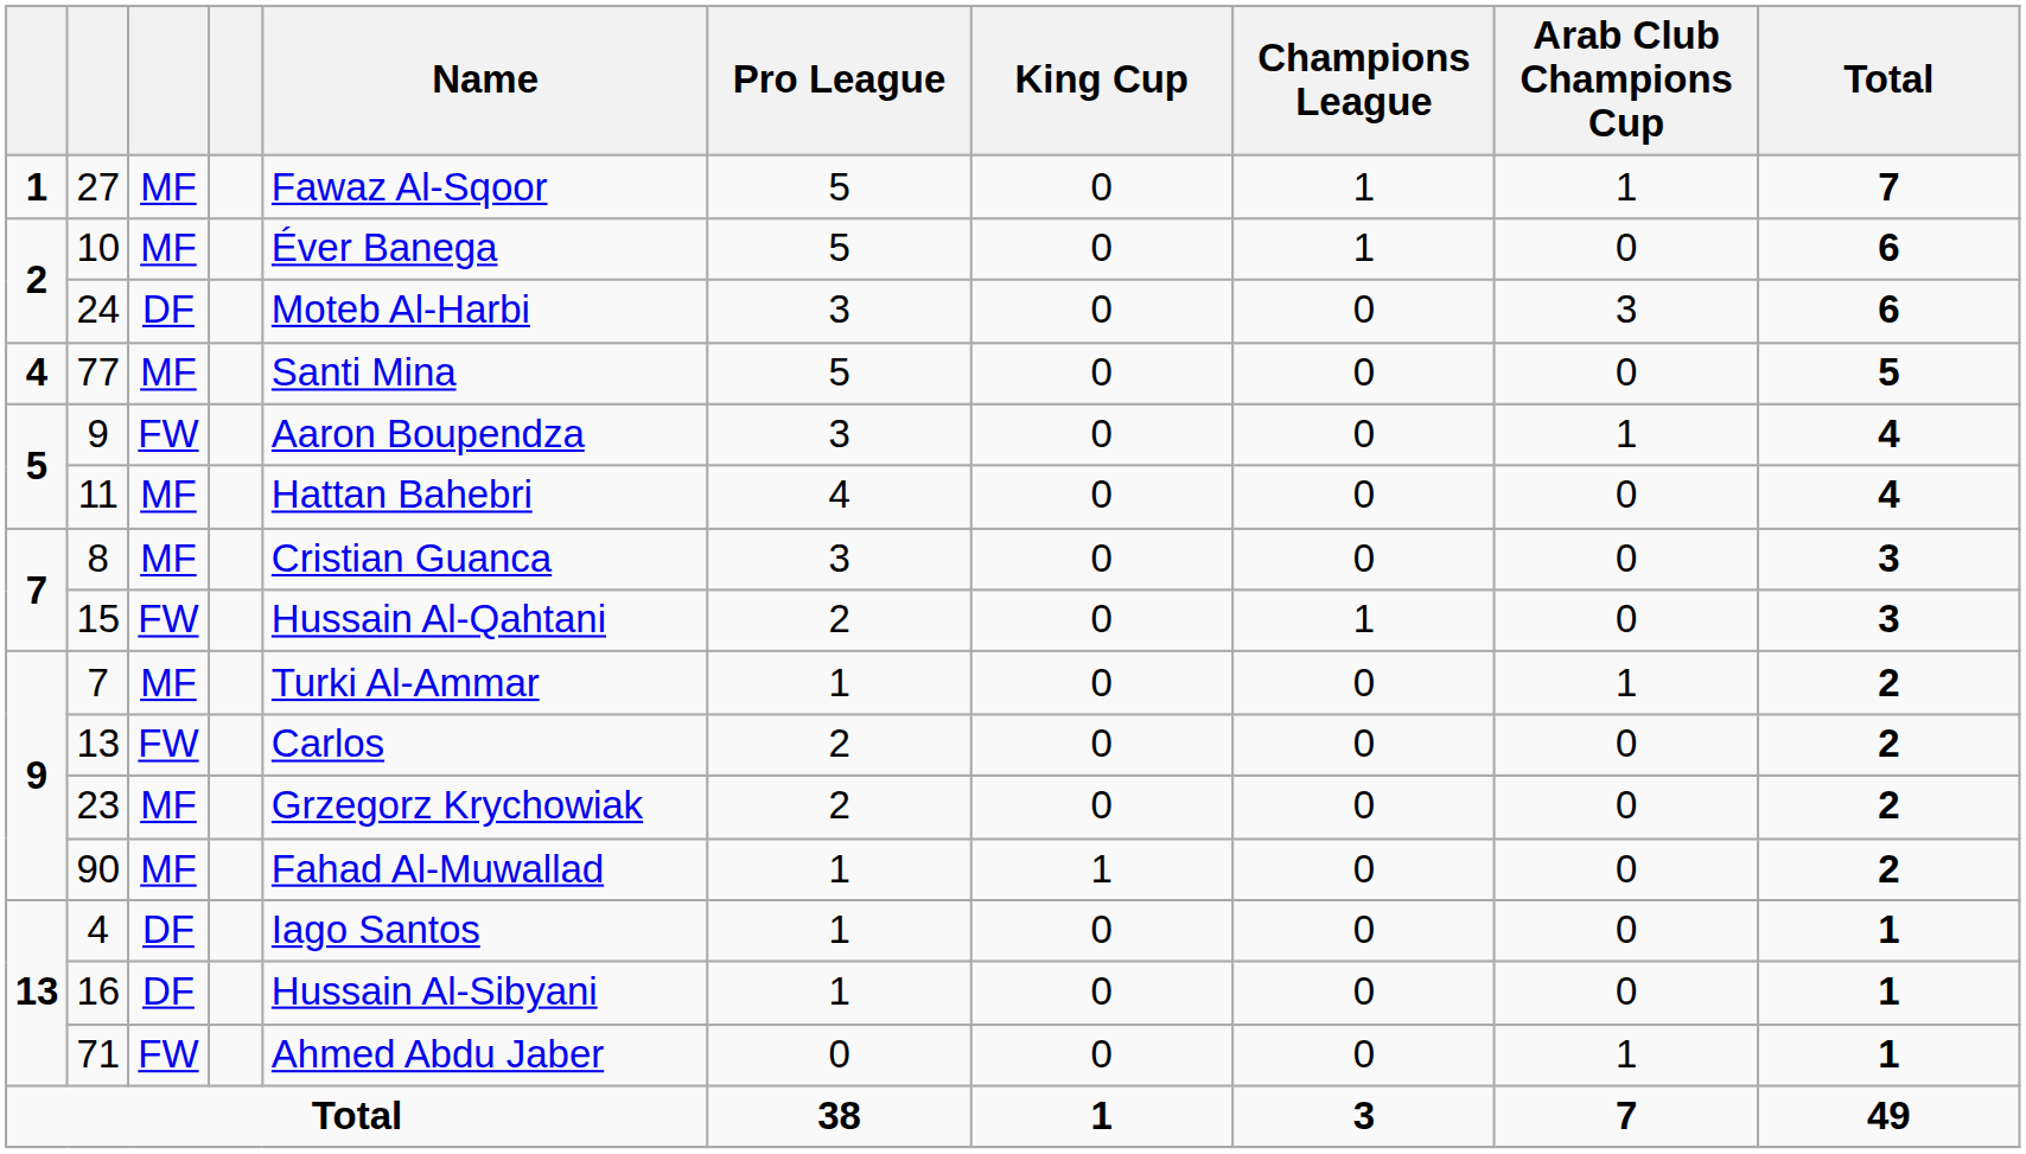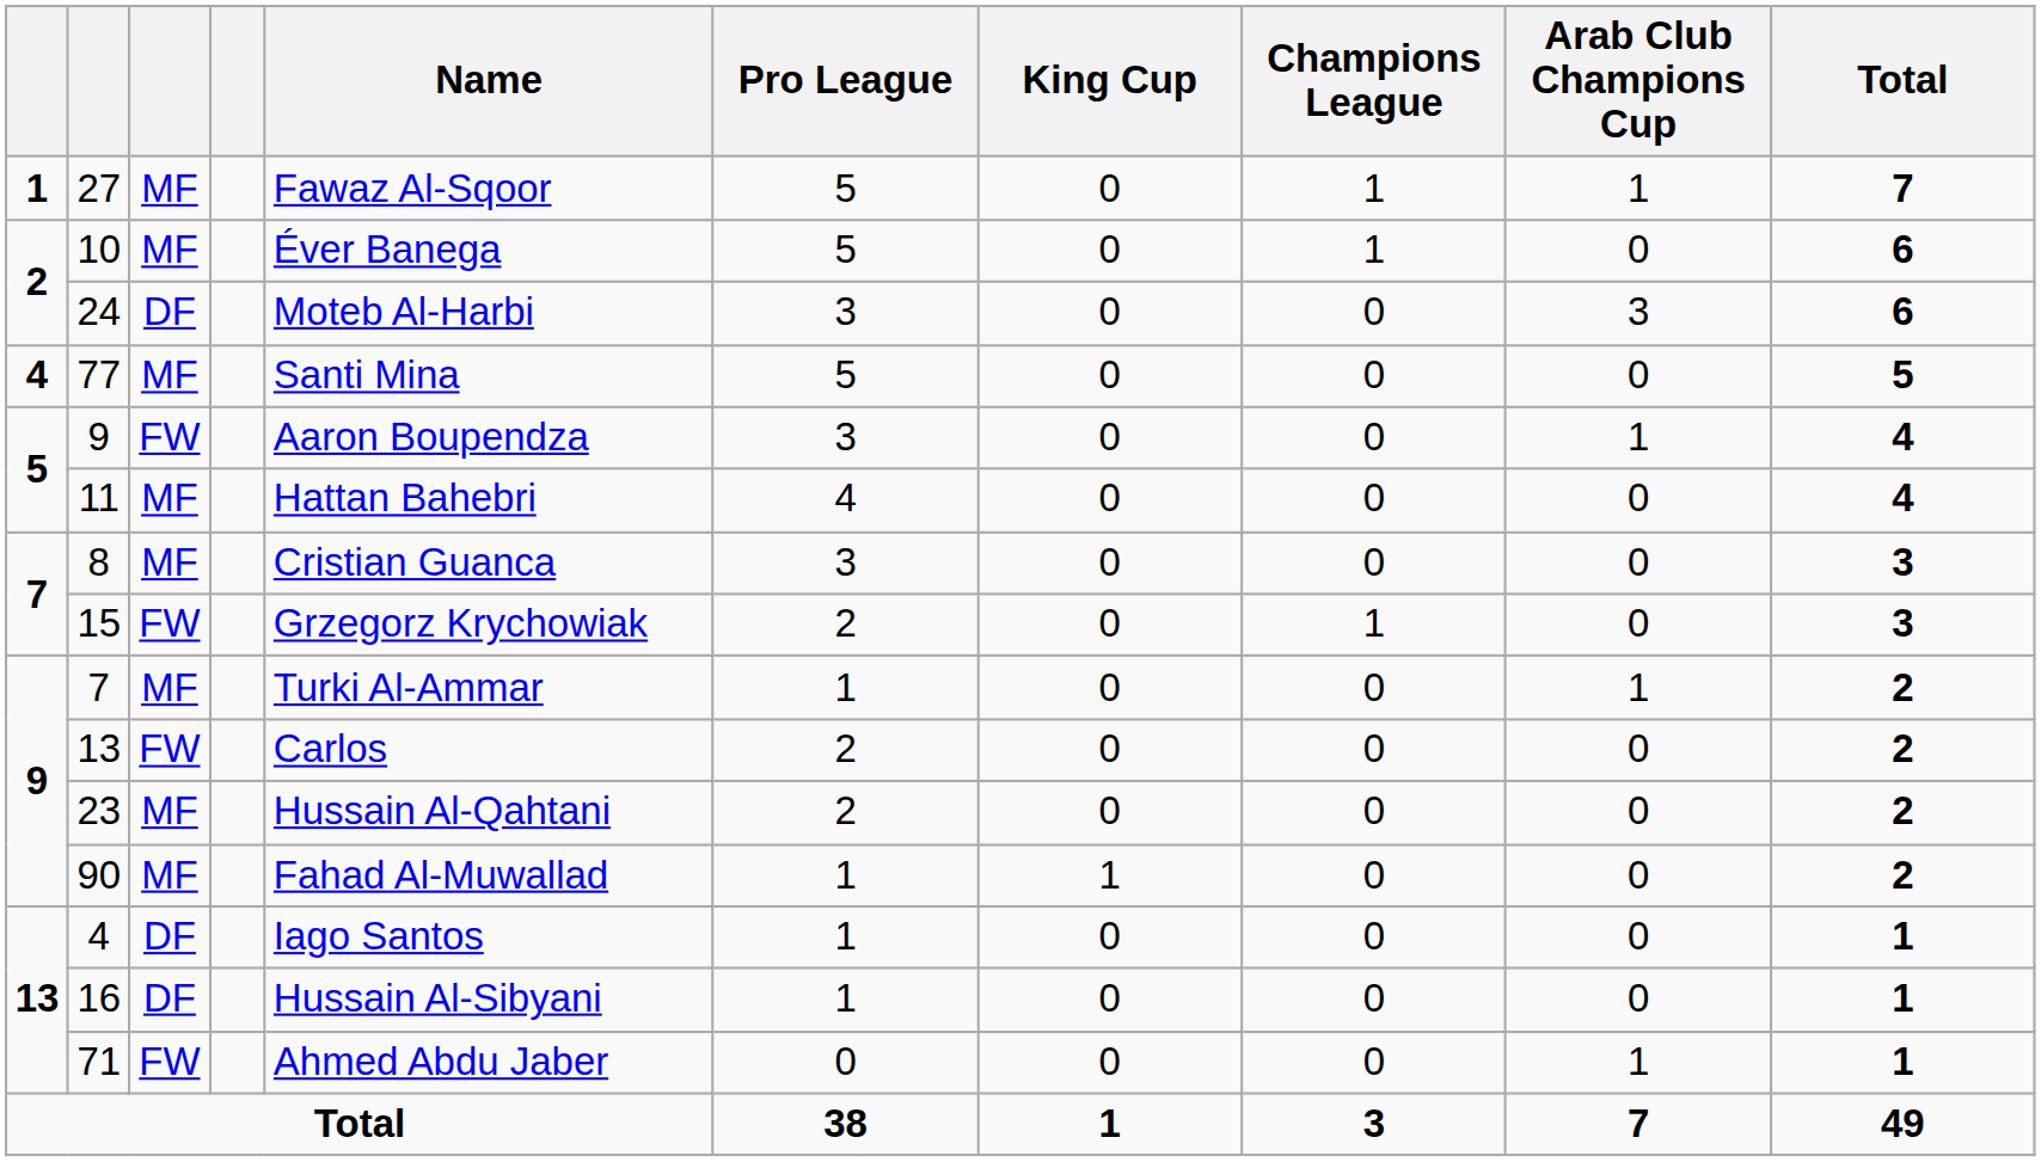 <table class="wikitable" style="text-align:center">
 <tr>
 <th width=15></th>
 <th width=15></th>
 <th width=15></th>
 <th width=15></th>
 <th width=175>Name</th>
 <th width=100>Pro League</th>
 <th width=100>King Cup</th>
 <th width=100>Champions League</th>
 <th width=100>Arab Club Champions Cup</th>
 <th width=100>Total</th>
 </tr>
 <tr>
 <td><strong>1</strong></td>
 <td>27</td>
 <td><a href='#'>MF</a></td>
 <td></td>
 <td align=left><a href='#'>Fawaz Al-Sqoor</a></td>
 <td>5</td>
 <td>0</td>
 <td>1</td>
 <td>1</td>
 <td><strong>7</strong></td>
 </tr>
 <tr>
 <td rowspan=2><strong>2</strong></td>
 <td>10</td>
 <td><a href='#'>MF</a></td>
 <td></td>
 <td align=left><a href='#'>Éver Banega</a></td>
 <td>5</td>
 <td>0</td>
 <td>1</td>
 <td>0</td>
 <td><strong>6</strong></td>
 </tr>
 <tr>
 <td>24</td>
 <td><a href='#'>DF</a></td>
 <td></td>
 <td align=left><a href='#'>Moteb Al-Harbi</a></td>
 <td>3</td>
 <td>0</td>
 <td>0</td>
 <td>3</td>
 <td><strong>6</strong></td>
 </tr>
 <tr>
 <td><strong>4</strong></td>
 <td>77</td>
 <td><a href='#'>MF</a></td>
 <td></td>
 <td align=left><a href='#'>Santi Mina</a></td>
 <td>5</td>
 <td>0</td>
 <td>0</td>
 <td>0</td>
 <td><strong>5</strong></td>
 </tr>
 <tr>
 <td rowspan=2><strong>5</strong></td>
 <td>9</td>
 <td><a href='#'>FW</a></td>
 <td></td>
 <td align=left><a href='#'>Aaron Boupendza</a></td>
 <td>3</td>
 <td>0</td>
 <td>0</td>
 <td>1</td>
 <td><strong>4</strong></td>
 </tr>
 <tr>
 <td>11</td>
 <td><a href='#'>MF</a></td>
 <td></td>
 <td align=left><a href='#'>Hattan Bahebri</a></td>
 <td>4</td>
 <td>0</td>
 <td>0</td>
 <td>0</td>
 <td><strong>4</strong></td>
 </tr>
 <tr>
 <td rowspan=2><strong>7</strong></td>
 <td>8</td>
 <td><a href='#'>MF</a></td>
 <td></td>
 <td align=left><a href='#'>Cristian Guanca</a></td>
 <td>3</td>
 <td>0</td>
 <td>0</td>
 <td>0</td>
 <td><strong>3</strong></td>
 </tr>
 <tr>
 <td>15</td>
 <td><a href='#'>FW</a></td>
 <td></td>
-<td align=left><a href='#'>Hussain Al-Qahtani</a></td>
+<td align=left><a href='#'>Grzegorz Krychowiak</a></td>
 <td>2</td>
 <td>0</td>
 <td>1</td>
 <td>0</td>
 <td><strong>3</strong></td>
 </tr>
 <tr>
 <td rowspan=4><strong>9</strong></td>
 <td>7</td>
 <td><a href='#'>MF</a></td>
 <td></td>
 <td align=left><a href='#'>Turki Al-Ammar</a></td>
 <td>1</td>
 <td>0</td>
 <td>0</td>
 <td>1</td>
 <td><strong>2</strong></td>
 </tr>
 <tr>
 <td>13</td>
 <td><a href='#'>FW</a></td>
 <td></td>
 <td align=left><a href='#'>Carlos</a></td>
 <td>2</td>
 <td>0</td>
 <td>0</td>
 <td>0</td>
 <td><strong>2</strong></td>
 </tr>
 <tr>
 <td>23</td>
 <td><a href='#'>MF</a></td>
 <td></td>
-<td align=left><a href='#'>Grzegorz Krychowiak</a></td>
+<td align=left><a href='#'>Hussain Al-Qahtani</a></td>
 <td>2</td>
 <td>0</td>
 <td>0</td>
 <td>0</td>
 <td><strong>2</strong></td>
 </tr>
 <tr>
 <td>90</td>
 <td><a href='#'>MF</a></td>
 <td></td>
 <td align=left><a href='#'>Fahad Al-Muwallad</a></td>
 <td>1</td>
 <td>1</td>
 <td>0</td>
 <td>0</td>
 <td><strong>2</strong></td>
 </tr>
 <tr>
 <td rowspan=3><strong>13</strong></td>
 <td>4</td>
 <td><a href='#'>DF</a></td>
 <td></td>
 <td align=left><a href='#'>Iago Santos</a></td>
 <td>1</td>
 <td>0</td>
 <td>0</td>
 <td>0</td>
 <td><strong>1</strong></td>
 </tr>
 <tr>
 <td>16</td>
 <td><a href='#'>DF</a></td>
 <td></td>
 <td align=left><a href='#'>Hussain Al-Sibyani</a></td>
 <td>1</td>
 <td>0</td>
 <td>0</td>
 <td>0</td>
 <td><strong>1</strong></td>
 </tr>
 <tr>
 <td>71</td>
 <td><a href='#'>FW</a></td>
 <td></td>
 <td align=left><a href='#'>Ahmed Abdu Jaber</a></td>
 <td>0</td>
 <td>0</td>
 <td>0</td>
 <td>1</td>
 <td><strong>1</strong></td>
 </tr>
 <tr>
 <td colspan=5><strong>Total</strong></td>
 <td><strong>38</strong></td>
 <td><strong>1</strong></td>
 <td><strong>3</strong></td>
 <td><strong>7</strong></td>
 <td><strong>49</strong></td>
 </tr>
 </table>
